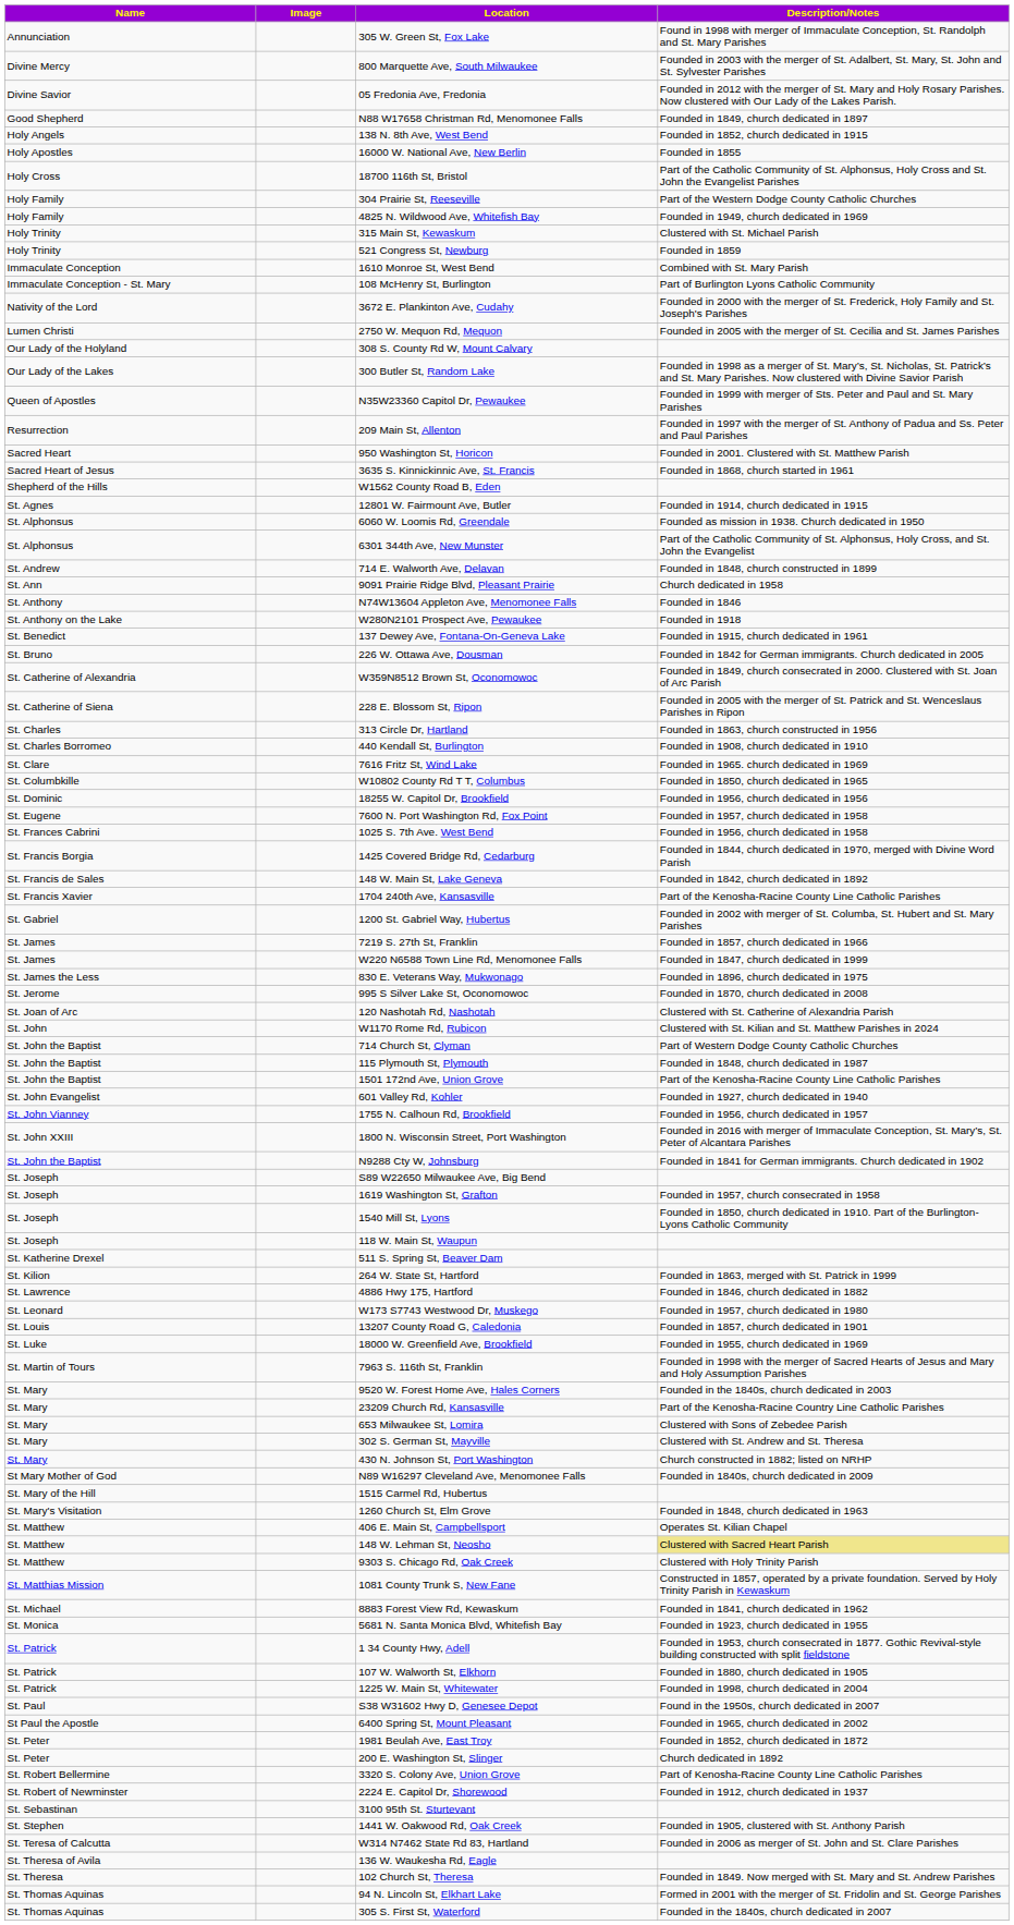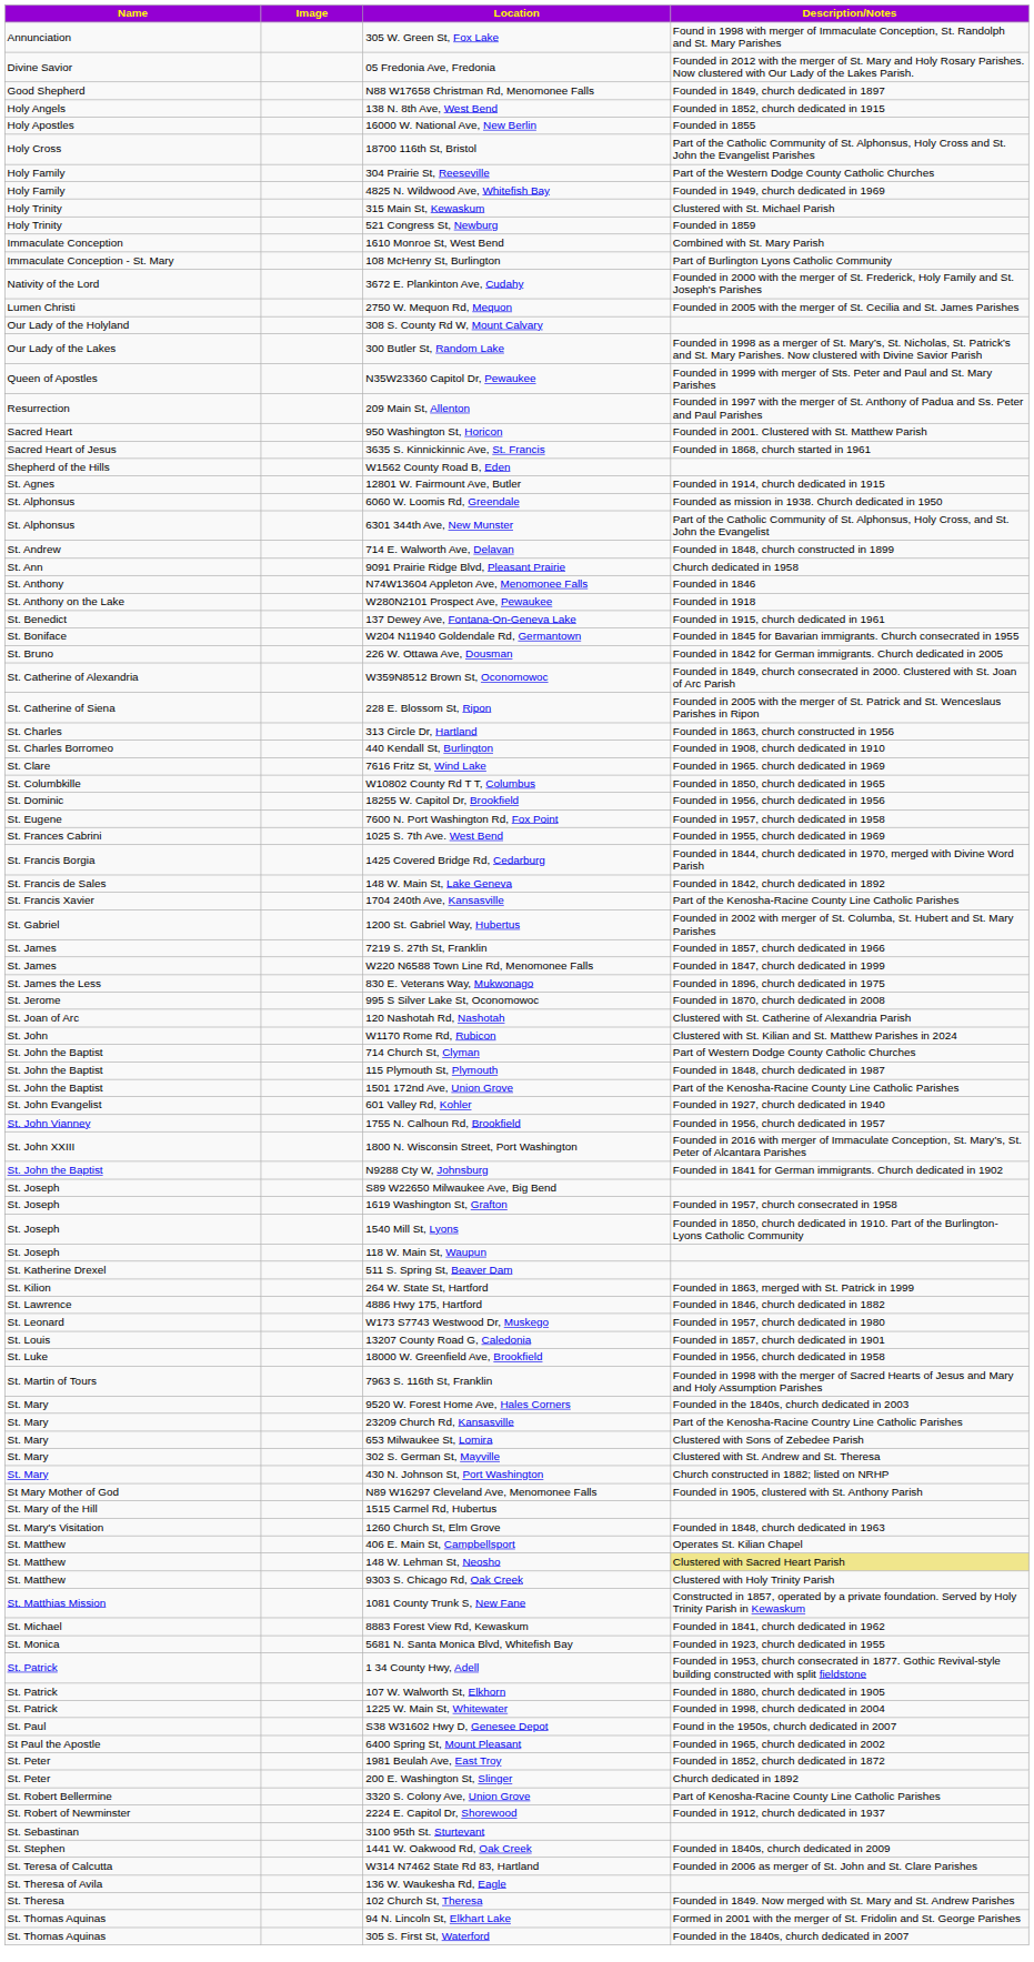 <table class="wikitable sortable" style="width:75%">
 <tr>
 <th style="background:darkviolet; color:yellow;" width="25%"><strong>Name</strong></th>
 <th style="background:darkviolet; color:yellow;" width="10%"><strong>Image</strong></th>
 <th style="background:darkviolet; color:yellow;" width="30%"><strong>Location</strong></th>
 <th style="background:darkviolet; color:yellow;" width="35%"><strong>Description/Notes</strong></th>
 </tr>
 <tr>
 <td>Annunciation</td>
 <td></td>
 <td>305 W. Green St, <a href='#'>Fox Lake</a></td>
 <td>Found in 1998 with merger of Immaculate Conception, St. Randolph and St. Mary Parishes</td>
-</tr>
-<tr>
-<td>Divine Mercy</td>
-<td></td>
-<td>800 Marquette Ave, <a href='#'>South Milwaukee</a></td>
-<td>Founded in 2003 with the merger of St. Adalbert, St. Mary, St. John and St. Sylvester Parishes</td>
 </tr>
 <tr>
 <td>Divine Savior</td>
 <td></td>
 <td>05 Fredonia Ave, Fredonia</td>
 <td>Founded in 2012 with the merger of St. Mary and Holy Rosary Parishes.  Now clustered with Our Lady of the Lakes Parish.</td>
 </tr>
 <tr>
 <td>Good Shepherd</td>
 <td></td>
 <td>N88 W17658 Christman Rd, Menomonee Falls</td>
 <td>Founded in 1849, church dedicated in 1897</td>
 </tr>
 <tr>
 <td>Holy Angels</td>
 <td></td>
 <td>138 N. 8th Ave, <a href='#'>West Bend</a></td>
 <td>Founded in 1852, church dedicated in 1915</td>
 </tr>
 <tr>
 <td>Holy Apostles</td>
 <td></td>
 <td>16000 W. National Ave, <a href='#'>New Berlin</a></td>
 <td>Founded in 1855</td>
 </tr>
 <tr>
 <td>Holy Cross</td>
 <td></td>
 <td>18700 116th St, Bristol</td>
 <td>Part of the Catholic Community of St. Alphonsus, Holy Cross and St. John the Evangelist Parishes</td>
 </tr>
 <tr>
 <td>Holy Family</td>
 <td></td>
 <td>304 Prairie St, <a href='#'>Reeseville</a></td>
 <td>Part of the Western Dodge County Catholic Churches</td>
 </tr>
 <tr>
 <td>Holy Family</td>
 <td></td>
 <td>4825 N. Wildwood Ave, <a href='#'>Whitefish Bay</a></td>
 <td>Founded in 1949, church dedicated in 1969</td>
 </tr>
 <tr>
 <td>Holy Trinity</td>
 <td></td>
 <td>315 Main St, <a href='#'>Kewaskum</a></td>
 <td>Clustered with St. Michael Parish</td>
 </tr>
 <tr>
 <td>Holy Trinity</td>
 <td></td>
 <td>521 Congress St, <a href='#'>Newburg</a></td>
 <td>Founded in 1859</td>
 </tr>
 <tr>
 <td>Immaculate Conception</td>
 <td></td>
 <td>1610 Monroe St, West Bend</td>
 <td>Combined with St. Mary Parish</td>
 </tr>
 <tr>
 <td>Immaculate Conception - St. Mary</td>
 <td></td>
 <td>108 McHenry St, Burlington</td>
 <td>Part of Burlington Lyons Catholic Community</td>
 </tr>
 <tr>
 <td>Nativity of the Lord</td>
 <td></td>
 <td>3672 E. Plankinton Ave, <a href='#'>Cudahy</a></td>
 <td>Founded in 2000 with the merger of  St. Frederick, Holy Family and St. Joseph's Parishes</td>
 </tr>
 <tr>
 <td>Lumen Christi</td>
 <td></td>
 <td>2750 W. Mequon Rd, <a href='#'>Mequon</a></td>
 <td>Founded in 2005 with the merger of St. Cecilia and St. James Parishes</td>
 </tr>
 <tr>
 <td>Our Lady of the Holyland</td>
 <td></td>
 <td>308 S. County Rd W, <a href='#'>Mount Calvary</a></td>
 <td></td>
 </tr>
 <tr>
 <td>Our Lady of the Lakes</td>
 <td></td>
 <td>300 Butler St, <a href='#'>Random Lake</a></td>
 <td>Founded in 1998 as a merger of St. Mary’s, St. Nicholas, St. Patrick’s  and St. Mary Parishes. Now clustered with Divine Savior Parish</td>
 </tr>
 <tr>
 <td>Queen of Apostles</td>
 <td></td>
 <td>N35W23360 Capitol Dr, <a href='#'>Pewaukee</a></td>
 <td>Founded in 1999 with merger of  Sts. Peter and Paul and St. Mary Parishes</td>
 </tr>
 <tr>
 <td>Resurrection</td>
 <td></td>
 <td>209 Main St, <a href='#'>Allenton</a></td>
 <td>Founded in 1997 with the merger of St. Anthony of Padua and Ss. Peter and Paul Parishes</td>
 </tr>
 <tr>
 <td>Sacred Heart</td>
 <td></td>
 <td>950 Washington St, <a href='#'>Horicon</a></td>
 <td>Founded in 2001. Clustered with St. Matthew Parish</td>
 </tr>
 <tr>
 <td>Sacred Heart of Jesus</td>
 <td></td>
 <td>3635 S. Kinnickinnic Ave, <a href='#'>St. Francis</a></td>
 <td>Founded in 1868, church started in 1961</td>
 </tr>
 <tr>
 <td>Shepherd of the Hills</td>
 <td></td>
 <td>W1562 County Road B, <a href='#'>Eden</a></td>
 <td></td>
 </tr>
 <tr>
 <td>St. Agnes</td>
 <td></td>
 <td>12801 W. Fairmount Ave, Butler</td>
 <td>Founded in 1914, church dedicated in 1915</td>
 </tr>
 <tr>
 <td>St. Alphonsus</td>
 <td></td>
 <td>6060 W. Loomis Rd, <a href='#'>Greendale</a></td>
 <td>Founded as mission in 1938. Church dedicated in 1950</td>
 </tr>
 <tr>
 <td>St. Alphonsus</td>
 <td></td>
 <td>6301 344th Ave, <a href='#'>New Munster</a></td>
 <td>Part of the Catholic Community of St. Alphonsus, Holy Cross, and St. John the Evangelist </td>
 </tr>
 <tr>
 <td>St. Andrew</td>
 <td></td>
 <td>714 E. Walworth Ave, <a href='#'>Delavan</a></td>
 <td>Founded in 1848, church constructed in 1899</td>
 </tr>
 <tr>
 <td>St. Ann</td>
 <td></td>
 <td>9091 Prairie Ridge Blvd, <a href='#'>Pleasant Prairie</a></td>
 <td>Church dedicated in 1958</td>
 </tr>
 <tr>
 <td>St. Anthony</td>
 <td></td>
 <td>N74W13604 Appleton Ave, <a href='#'>Menomonee Falls</a></td>
 <td>Founded in 1846 </td>
 </tr>
 <tr>
 <td>St. Anthony on the Lake</td>
 <td></td>
 <td>W280N2101 Prospect Ave, <a href='#'>Pewaukee</a></td>
 <td>Founded in 1918</td>
 </tr>
 <tr>
 <td>St. Benedict</td>
 <td></td>
 <td>137 Dewey Ave, <a href='#'>Fontana-On-Geneva Lake</a></td>
 <td>Founded in 1915, church dedicated in 1961</td>
 </tr>
 <tr>
+<td>St. Boniface</td>
+<td></td>
+<td>W204 N11940 Goldendale Rd, <a href='#'>Germantown</a></td>
+<td>Founded in 1845 for Bavarian immigrants. Church consecrated in 1955</td>
+</tr>
+<tr>
 <td>St. Bruno</td>
 <td></td>
 <td>226 W. Ottawa Ave, <a href='#'>Dousman</a></td>
 <td>Founded in 1842 for German immigrants. Church dedicated in 2005</td>
 </tr>
 <tr>
 <td>St. Catherine of Alexandria</td>
 <td></td>
 <td>W359N8512 Brown St, <a href='#'>Oconomowoc</a></td>
 <td>Founded in 1849, church consecrated in 2000. Clustered with St. Joan of Arc Parish</td>
 </tr>
 <tr>
 <td>St. Catherine of Siena</td>
 <td></td>
 <td>228 E. Blossom St, <a href='#'>Ripon</a></td>
 <td>Founded in 2005 with the merger of St. Patrick and St. Wenceslaus Parishes in Ripon</td>
 </tr>
 <tr>
 <td>St. Charles</td>
 <td></td>
 <td>313 Circle Dr, <a href='#'>Hartland</a></td>
 <td>Founded in 1863, church constructed in 1956</td>
 </tr>
 <tr>
 <td>St. Charles Borromeo</td>
 <td></td>
 <td>440 Kendall St, <a href='#'>Burlington</a></td>
 <td>Founded in 1908, church dedicated in 1910</td>
 </tr>
 <tr>
 <td>St. Clare</td>
 <td></td>
 <td>7616 Fritz St, <a href='#'>Wind Lake</a></td>
 <td>Founded in 1965. church dedicated in 1969</td>
 </tr>
 <tr>
 <td>St. Columbkille</td>
 <td></td>
 <td>W10802 County Rd T T, <a href='#'>Columbus</a></td>
 <td>Founded in 1850, church dedicated in 1965</td>
 </tr>
 <tr>
 <td>St. Dominic</td>
 <td></td>
 <td>18255 W. Capitol Dr, <a href='#'>Brookfield</a></td>
 <td>Founded in 1956, church dedicated in 1956</td>
 </tr>
 <tr>
 <td>St. Eugene</td>
 <td></td>
 <td>7600 N. Port Washington Rd, <a href='#'>Fox Point</a></td>
 <td>Founded in 1957, church dedicated in 1958</td>
 </tr>
 <tr>
 <td>St. Frances Cabrini</td>
 <td></td>
 <td>1025 S. 7th Ave. <a href='#'>West Bend</a></td>
-<td>Founded in 1956, church dedicated in 1958</td>
+<td>Founded in 1955, church dedicated in 1969</td>
 </tr>
 <tr>
 <td>St. Francis Borgia</td>
 <td></td>
 <td>1425 Covered Bridge Rd, <a href='#'>Cedarburg</a></td>
 <td>Founded in 1844, church dedicated in 1970, merged with Divine Word Parish</td>
 </tr>
 <tr>
 <td>St. Francis de Sales</td>
 <td></td>
 <td>148 W. Main St, <a href='#'>Lake Geneva</a></td>
 <td>Founded in 1842, church dedicated in 1892</td>
 </tr>
 <tr>
 <td>St. Francis Xavier</td>
 <td></td>
 <td>1704 240th Ave, <a href='#'>Kansasville</a></td>
 <td>Part of the Kenosha-Racine County Line Catholic Parishes </td>
 </tr>
 <tr>
 <td>St. Gabriel</td>
 <td></td>
 <td>1200 St. Gabriel Way, <a href='#'>Hubertus</a></td>
 <td>Founded in 2002 with merger of St. Columba, St. Hubert and St. Mary Parishes</td>
 </tr>
 <tr>
 <td>St. James</td>
 <td></td>
 <td>7219 S. 27th St, Franklin</td>
 <td>Founded in 1857, church dedicated in 1966</td>
 </tr>
 <tr>
 <td>St. James</td>
 <td></td>
 <td>W220 N6588 Town Line Rd, Menomonee Falls</td>
 <td>Founded in 1847, church dedicated in 1999</td>
 </tr>
 <tr>
 <td>St. James the Less</td>
 <td></td>
 <td>830 E. Veterans Way, <a href='#'>Mukwonago</a></td>
 <td>Founded in 1896, church dedicated in 1975</td>
 </tr>
 <tr>
 <td>St. Jerome</td>
 <td></td>
 <td>995 S Silver Lake St, Oconomowoc</td>
 <td>Founded in 1870, church dedicated in 2008</td>
 </tr>
 <tr>
 <td>St. Joan of Arc</td>
 <td></td>
 <td>120 Nashotah Rd, <a href='#'>Nashotah</a></td>
 <td>Clustered with St. Catherine of Alexandria Parish</td>
 </tr>
 <tr>
 <td>St. John</td>
 <td></td>
 <td>W1170 Rome Rd, <a href='#'>Rubicon</a></td>
 <td>Clustered with St. Kilian and St. Matthew Parishes in 2024</td>
 </tr>
 <tr>
 <td>St. John the Baptist</td>
 <td></td>
 <td>714 Church St, <a href='#'>Clyman</a></td>
 <td>Part of Western Dodge County Catholic Churches</td>
 </tr>
 <tr>
 <td>St. John the Baptist</td>
 <td></td>
 <td>115 Plymouth St, <a href='#'>Plymouth</a></td>
 <td>Founded in 1848, church dedicated in 1987</td>
 </tr>
 <tr>
 <td>St. John the Baptist</td>
 <td></td>
 <td>1501 172nd Ave, <a href='#'>Union Grove</a></td>
 <td>Part of the Kenosha-Racine County Line Catholic Parishes</td>
 </tr>
 <tr>
 <td>St. John Evangelist</td>
 <td></td>
 <td>601 Valley Rd, <a href='#'>Kohler</a></td>
 <td>Founded in 1927, church dedicated in 1940</td>
 </tr>
 <tr>
 <td><a href='#'>St. John Vianney</a></td>
 <td></td>
 <td>1755 N. Calhoun Rd, <a href='#'>Brookfield</a></td>
 <td>Founded in 1956, church dedicated in 1957</td>
 </tr>
 <tr>
 <td>St. John XXIII</td>
 <td></td>
 <td>1800 N. Wisconsin Street, Port Washington</td>
 <td>Founded in 2016 with merger of Immaculate Conception, St. Mary’s, St. Peter of Alcantara Parishes</td>
 </tr>
 <tr>
 <td><a href='#'>St. John the Baptist</a></td>
 <td></td>
 <td>N9288 Cty W, <a href='#'>Johnsburg</a></td>
 <td>Founded in 1841 for German immigrants. Church dedicated in 1902</td>
 </tr>
 <tr>
 <td>St. Joseph</td>
 <td></td>
 <td>S89 W22650 Milwaukee Ave, Big Bend</td>
 <td></td>
 </tr>
 <tr>
 <td>St. Joseph</td>
 <td></td>
 <td>1619 Washington St, <a href='#'>Grafton</a></td>
 <td>Founded in 1957, church consecrated in 1958</td>
 </tr>
 <tr>
 <td>St. Joseph</td>
 <td></td>
 <td>1540 Mill St, <a href='#'>Lyons</a></td>
 <td>Founded in 1850, church dedicated in 1910. Part of the Burlington-Lyons Catholic Community</td>
 </tr>
 <tr>
 <td>St. Joseph</td>
 <td></td>
 <td>118 W. Main St, <a href='#'>Waupun</a></td>
 <td></td>
 </tr>
 <tr>
 <td>St. Katherine Drexel</td>
 <td></td>
 <td>511 S. Spring St, <a href='#'>Beaver Dam</a></td>
 <td></td>
 </tr>
 <tr>
 <td>St. Kilion</td>
 <td></td>
 <td>264 W. State St, Hartford</td>
 <td>Founded in 1863, merged with St. Patrick in 1999</td>
 </tr>
 <tr>
 <td>St. Lawrence</td>
 <td></td>
 <td>4886 Hwy 175, Hartford</td>
 <td>Founded in 1846, church dedicated in 1882</td>
 </tr>
 <tr>
 <td>St. Leonard</td>
 <td></td>
 <td>W173 S7743 Westwood Dr, <a href='#'>Muskego</a></td>
 <td>Founded in 1957, church dedicated in 1980</td>
 </tr>
 <tr>
 <td>St. Louis</td>
 <td></td>
 <td>13207 County Road G, <a href='#'>Caledonia</a></td>
 <td>Founded in 1857, church dedicated in 1901</td>
 </tr>
 <tr>
 <td>St. Luke</td>
 <td></td>
 <td>18000 W. Greenfield Ave, <a href='#'>Brookfield</a></td>
-<td>Founded in 1955, church dedicated in 1969</td>
+<td>Founded in 1956, church dedicated in 1958</td>
 </tr>
 <tr>
 <td>St. Martin of Tours</td>
 <td></td>
 <td>7963 S. 116th St, Franklin</td>
 <td>Founded in 1998 with the merger of  Sacred Hearts of Jesus and Mary and Holy Assumption Parishes</td>
 </tr>
 <tr>
 <td>St. Mary</td>
 <td></td>
 <td>9520 W. Forest Home Ave, <a href='#'>Hales Corners</a></td>
 <td>Founded in the 1840s, church dedicated in 2003</td>
 </tr>
 <tr>
 <td>St. Mary</td>
 <td></td>
 <td>23209 Church Rd, <a href='#'>Kansasville</a></td>
 <td>Part of the Kenosha-Racine Country Line Catholic Parishes</td>
 </tr>
 <tr>
 <td>St. Mary</td>
 <td></td>
 <td>653 Milwaukee St, <a href='#'>Lomira</a></td>
 <td>Clustered with Sons of Zebedee Parish</td>
 </tr>
 <tr>
 <td>St. Mary</td>
 <td></td>
 <td>302 S. German St, <a href='#'>Mayville</a></td>
 <td>Clustered with St. Andrew and St. Theresa</td>
 </tr>
 <tr>
 <td><a href='#'>St. Mary</a></td>
 <td></td>
 <td>430 N. Johnson St, <a href='#'>Port Washington</a></td>
 <td>Church constructed in 1882; listed on NRHP</td>
 </tr>
 <tr>
 <td>St Mary Mother of God</td>
 <td></td>
 <td>N89 W16297 Cleveland Ave, Menomonee Falls</td>
-<td>Founded in 1840s, church dedicated in 2009</td>
+<td>Founded in 1905, clustered with St. Anthony Parish</td>
 </tr>
 <tr>
 <td>St. Mary of the Hill</td>
 <td></td>
 <td>1515 Carmel Rd, Hubertus</td>
 <td></td>
 </tr>
 <tr>
 <td>St. Mary's Visitation</td>
 <td></td>
 <td>1260 Church St, Elm Grove</td>
 <td>Founded in 1848, church dedicated in 1963</td>
 </tr>
 <tr>
 <td>St. Matthew</td>
 <td></td>
 <td>406 E. Main St, <a href='#'>Campbellsport</a></td>
 <td>Operates St. Kilian Chapel</td>
 </tr>
 <tr>
 <td>St. Matthew</td>
 <td></td>
 <td>148 W. Lehman St, <a href='#'>Neosho</a></td>
 <td style="background: khaki;">Clustered with Sacred Heart Parish</td>
 </tr>
 <tr>
 <td>St. Matthew</td>
 <td></td>
 <td>9303 S. Chicago Rd, <a href='#'>Oak Creek</a></td>
 <td>Clustered with Holy Trinity Parish</td>
 </tr>
 <tr>
 <td><a href='#'>St. Matthias Mission</a></td>
 <td></td>
 <td>1081 County Trunk S, <a href='#'>New Fane</a></td>
 <td>Constructed in 1857, operated by a private foundation. Served by Holy Trinity Parish in <a href='#'>Kewaskum</a></td>
 </tr>
 <tr>
 <td>St. Michael</td>
 <td></td>
 <td>8883 Forest View Rd, Kewaskum</td>
 <td>Founded in 1841, church dedicated in 1962</td>
 </tr>
 <tr>
 <td>St. Monica</td>
 <td></td>
 <td>5681 N. Santa Monica Blvd, Whitefish Bay</td>
 <td>Founded in 1923, church dedicated in 1955</td>
 </tr>
 <tr>
 <td><a href='#'>St. Patrick</a></td>
 <td></td>
 <td>1 34 County Hwy, <a href='#'>Adell</a></td>
 <td>Founded in 1953, church consecrated in 1877. Gothic Revival-style building constructed with split <a href='#'>fieldstone</a></td>
 </tr>
 <tr>
 <td>St. Patrick</td>
 <td></td>
 <td>107 W. Walworth St, <a href='#'>Elkhorn</a></td>
 <td>Founded in 1880, church dedicated in 1905</td>
 </tr>
 <tr>
 <td>St. Patrick</td>
 <td></td>
 <td>1225 W. Main St, <a href='#'>Whitewater</a></td>
 <td>Founded in 1998, church dedicated in 2004</td>
 </tr>
 <tr>
 <td>St. Paul</td>
 <td></td>
 <td>S38 W31602 Hwy D, <a href='#'>Genesee Depot</a></td>
 <td>Found in the 1950s, church dedicated in 2007</td>
 </tr>
 <tr>
 <td>St Paul the Apostle</td>
 <td></td>
 <td>6400 Spring St, <a href='#'>Mount Pleasant</a></td>
 <td>Founded in 1965, church dedicated in 2002</td>
 </tr>
 <tr>
 <td>St. Peter</td>
 <td></td>
 <td>1981 Beulah Ave, <a href='#'>East Troy</a></td>
 <td>Founded in 1852, church dedicated in 1872</td>
 </tr>
 <tr>
 <td>St. Peter</td>
 <td></td>
 <td>200 E. Washington St, <a href='#'>Slinger</a></td>
 <td>Church dedicated in 1892</td>
 </tr>
 <tr>
 <td>St. Robert Bellermine</td>
 <td></td>
 <td>3320 S. Colony Ave, <a href='#'>Union Grove</a></td>
 <td>Part of Kenosha-Racine County Line Catholic Parishes</td>
 </tr>
 <tr>
 <td>St. Robert of Newminster</td>
 <td></td>
 <td>2224 E. Capitol Dr, <a href='#'>Shorewood</a></td>
 <td>Founded in 1912, church dedicated in 1937</td>
 </tr>
 <tr>
 <td>St. Sebastinan</td>
 <td></td>
 <td>3100 95th St. <a href='#'>Sturtevant</a></td>
 <td></td>
 </tr>
 <tr>
 <td>St. Stephen</td>
 <td></td>
 <td>1441 W. Oakwood Rd, <a href='#'>Oak Creek</a></td>
-<td>Founded in 1905, clustered with St. Anthony Parish</td>
+<td>Founded in 1840s, church dedicated in 2009</td>
 </tr>
 <tr>
 <td>St. Teresa of Calcutta</td>
 <td></td>
 <td>W314 N7462 State Rd 83, Hartland</td>
 <td>Founded in 2006 as merger of St. John and St. Clare Parishes</td>
 </tr>
 <tr>
 <td>St. Theresa of Avila</td>
 <td></td>
 <td>136 W. Waukesha Rd, <a href='#'>Eagle</a></td>
 <td></td>
 </tr>
 <tr>
 <td>St. Theresa</td>
 <td></td>
 <td>102 Church St, <a href='#'>Theresa</a></td>
 <td>Founded in 1849. Now merged with St. Mary and St. Andrew Parishes</td>
 </tr>
 <tr>
 <td>St. Thomas Aquinas</td>
 <td></td>
 <td>94 N. Lincoln St, <a href='#'>Elkhart Lake</a></td>
 <td>Formed in 2001 with the merger of St. Fridolin and St. George Parishes</td>
 </tr>
 <tr>
 <td>St. Thomas Aquinas</td>
 <td></td>
 <td>305 S. First St, <a href='#'>Waterford</a></td>
 <td>Founded in the 1840s, church dedicated in 2007</td>
 </tr>
 </table>
